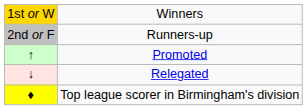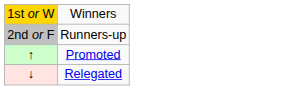 <table class="wikitable" style="text-align:center">
 <tr>
 <td style="background:gold">1st <em>or</em> W</td>
 <td>Winners</td>
 </tr>
 <tr>
 <td style="background:silver">2nd <em>or</em> F</td>
 <td>Runners-up</td>
 </tr>
 <tr>
 <td style="background:#cfc">↑</td>
 <td><a href='#'>Promoted</a></td>
 </tr>
 <tr>
 <td style="background:MistyRose">↓</td>
 <td><a href='#'>Relegated</a></td>
 </tr>
-<tr>
-<td style="background:yellow">♦</td>
-<td>Top league scorer in Birmingham's division</td>
-</tr>
 </table>
